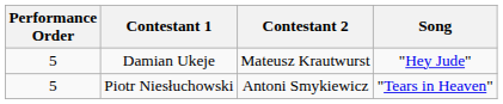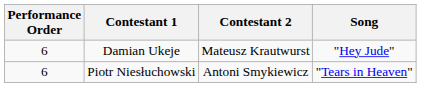 <table class="wikitable sortable" style="text-align: center; width: auto;">
 <tr class="hintergrundfarbe5">
 <th>Performance <br>Order</th>
 <th>Contestant 1</th>
 <th>Contestant 2</th>
 <th>Song</th>
 </tr>
 <tr>
-<td>5</td>
+<td>6</td>
 <td>Damian Ukeje</td>
 <td>Mateusz Krautwurst</td>
 <td>"<a href='#'>Hey Jude</a>"</td>
 </tr>
 <tr>
-<td>5</td>
+<td>6</td>
 <td>Piotr Niesłuchowski</td>
 <td>Antoni Smykiewicz</td>
 <td>"<a href='#'>Tears in Heaven</a>"</td>
 </tr>
 </table>
